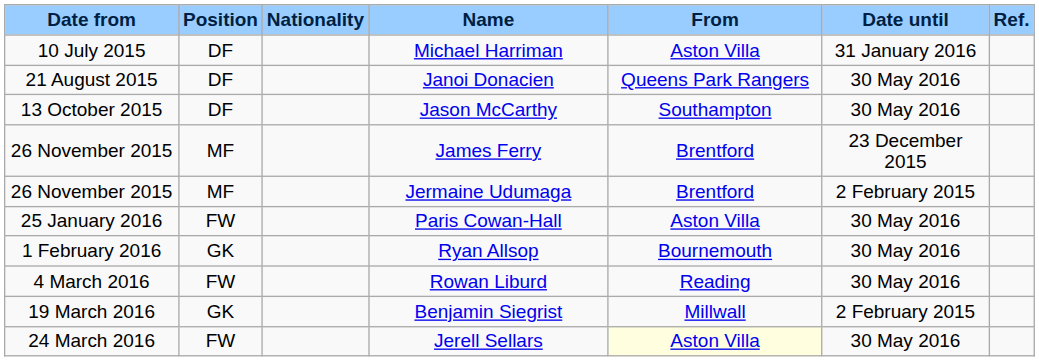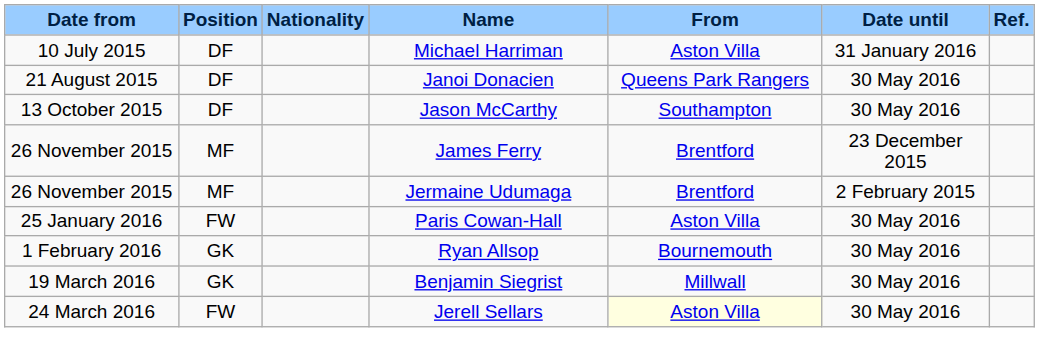 <table class="wikitable"  style="text-align:center; font-size:90%; ">
 <tr>
 <th style="background:#99CCFF; color:#001F44; width:125px;">Date from</th>
 <th style="background:#99CCFF; color:#001F44; width:50px;">Position</th>
 <th style="background:#99CCFF; color:#001F44; width:50px;">Nationality</th>
 <th style="background:#99CCFF; color:#001F44; width:175px;">Name</th>
 <th style="background:#99CCFF; color:#001F44; width:155px;">From</th>
 <th style="background:#99CCFF; color:#001F44; width:120px;">Date until</th>
 <th style="background:#99CCFF; color:#001F44; width:25px;">Ref.</th>
 </tr>
 <tr>
 <td>10 July 2015</td>
 <td>DF</td>
 <td></td>
 <td><a href='#'>Michael Harriman</a></td>
 <td><a href='#'>Aston Villa</a></td>
 <td>31 January 2016</td>
 <td></td>
 </tr>
 <tr>
 <td>21 August 2015</td>
 <td>DF</td>
 <td></td>
 <td><a href='#'>Janoi Donacien</a></td>
 <td><a href='#'>Queens Park Rangers</a></td>
 <td>30 May 2016</td>
 <td></td>
 </tr>
 <tr>
 <td>13 October 2015</td>
 <td>DF</td>
 <td></td>
 <td><a href='#'>Jason McCarthy</a></td>
 <td><a href='#'>Southampton</a></td>
 <td>30 May 2016</td>
 <td></td>
 </tr>
 <tr>
 <td>26 November 2015</td>
 <td>MF</td>
 <td></td>
 <td><a href='#'>James Ferry</a></td>
 <td><a href='#'>Brentford</a></td>
 <td>23 December 2015</td>
 <td></td>
 </tr>
 <tr>
 <td>26 November 2015</td>
 <td>MF</td>
 <td></td>
 <td><a href='#'>Jermaine Udumaga</a></td>
 <td><a href='#'>Brentford</a></td>
 <td>2 February 2015</td>
 <td></td>
 </tr>
 <tr>
 <td>25 January 2016</td>
 <td>FW</td>
 <td></td>
 <td><a href='#'>Paris Cowan-Hall</a></td>
 <td><a href='#'>Aston Villa</a></td>
 <td>30 May 2016</td>
 <td></td>
 </tr>
 <tr>
 <td>1 February 2016</td>
 <td>GK</td>
 <td></td>
 <td><a href='#'>Ryan Allsop</a></td>
 <td><a href='#'>Bournemouth</a></td>
 <td>30 May 2016</td>
 <td></td>
 </tr>
 <tr>
-<td>4 March 2016</td>
-<td>FW</td>
-<td></td>
-<td><a href='#'>Rowan Liburd</a></td>
-<td><a href='#'>Reading</a></td>
-<td>30 May 2016</td>
-<td></td>
-</tr>
-<tr>
 <td>19 March 2016</td>
 <td>GK</td>
 <td></td>
 <td><a href='#'>Benjamin Siegrist</a></td>
 <td><a href='#'>Millwall</a></td>
-<td>2 February 2015</td>
+<td>30 May 2016</td>
 <td></td>
 </tr>
 <tr>
 <td>24 March 2016</td>
 <td>FW</td>
 <td></td>
 <td><a href='#'>Jerell Sellars</a></td>
 <td style="background: lightyellow;"><a href='#'>Aston Villa</a></td>
 <td>30 May 2016</td>
 <td></td>
 </tr>
 </table>
